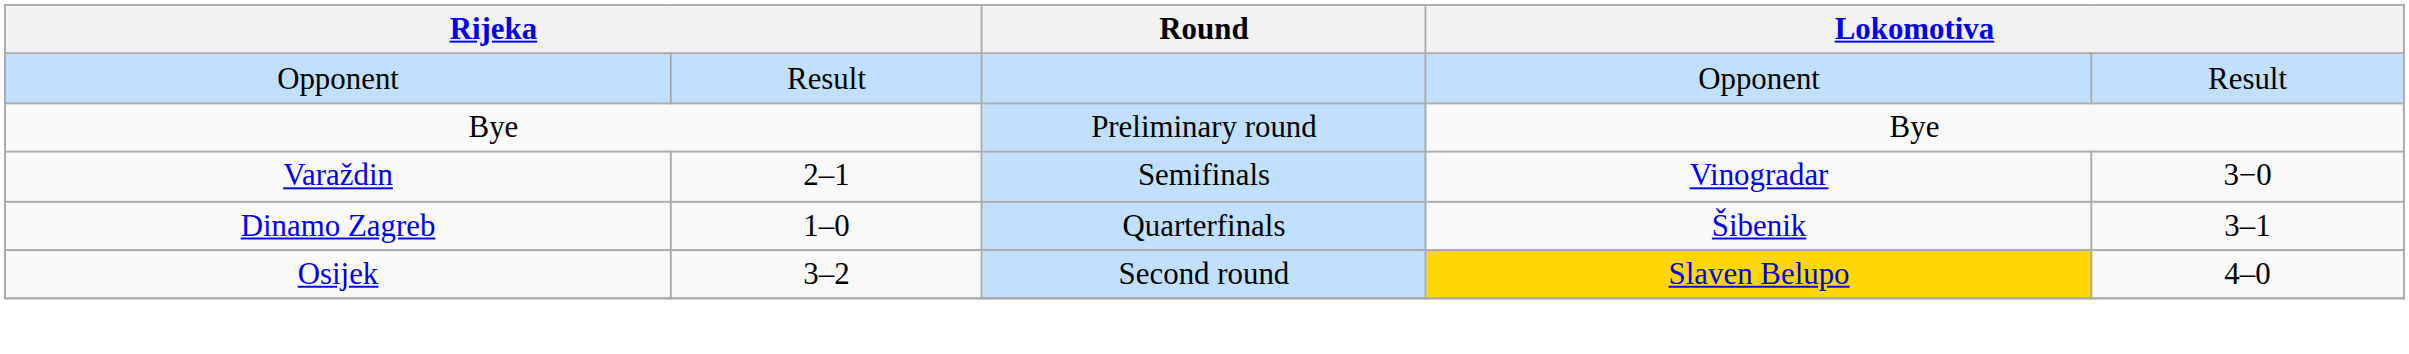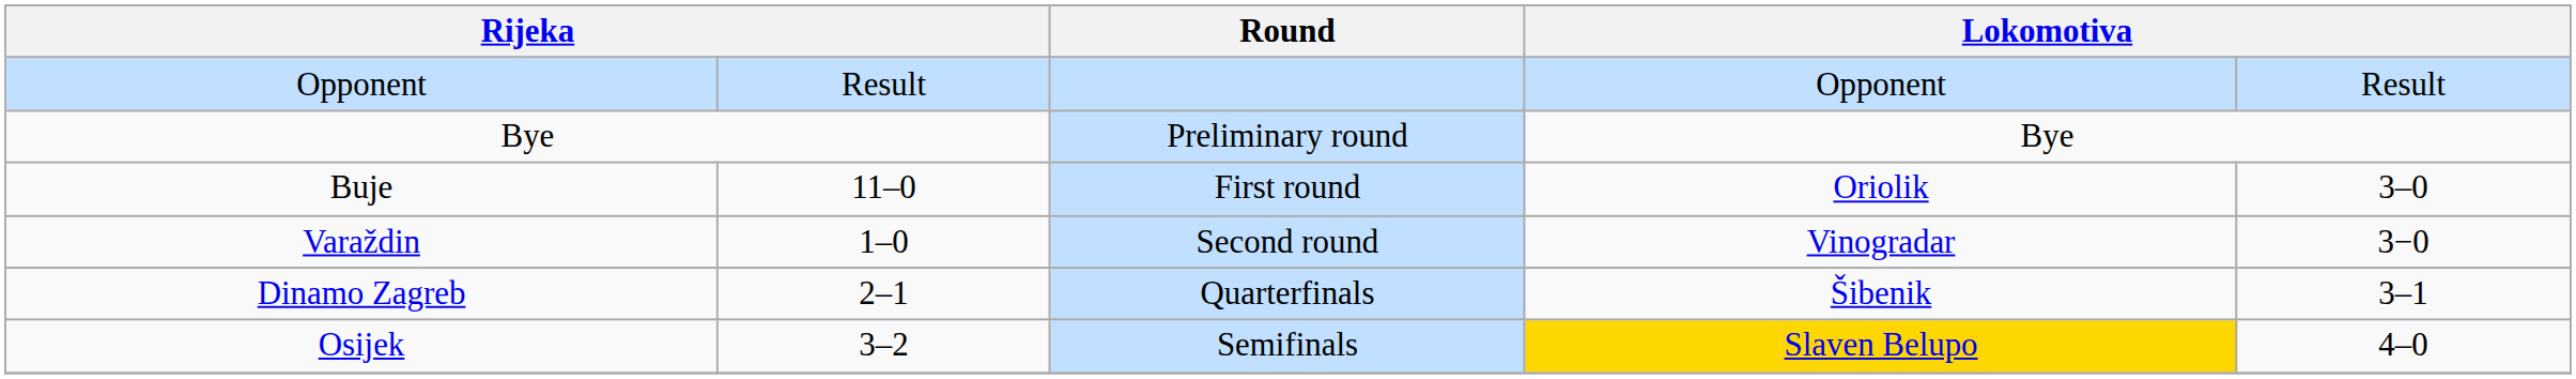 <table class="wikitable" style="text-align: center;">
 <tr>
 <th colspan=2><a href='#'>Rijeka</a></th>
 <th>Round</th>
 <th colspan=2><a href='#'>Lokomotiva</a></th>
 </tr>
 <tr bgcolor=#c1e0ff>
 <td width=15%>Opponent</td>
 <td width=7%>Result</td>
 <td width=10%></td>
 <td width=15%>Opponent</td>
 <td width=7%>Result</td>
 </tr>
 <tr>
 <td rowspan=1 colspan=2 align=center>Bye</td>
 <td rowspan=1 bgcolor=#c1e0ff>Preliminary round</td>
 <td rowspan=1 colspan=2 align=center>Bye</td>
 </tr>
 <tr>
+<td rowspan=1 align=center>Buje</td>
+<td>11–0</td>
+<td rowspan=1 bgcolor=#c1e0ff>First round</td>
+<td rowspan=1 align=center><a href='#'>Oriolik</a></td>
+<td>3–0</td>
+</tr>
+<tr>
 <td rowspan=1 align=center><a href='#'>Varaždin</a></td>
-<td>2–1</td>
-<td rowspan=1 bgcolor=#c1e0ff>Semifinals</td>
+<td>1–0</td>
+<td rowspan=1 bgcolor=#c1e0ff>Second round</td>
 <td rowspan=1 align=center><a href='#'>Vinogradar</a></td>
 <td>3−0</td>
 </tr>
 <tr>
 <td rowspan=1 align=center><a href='#'>Dinamo Zagreb</a></td>
-<td>1–0</td>
+<td>2–1</td>
 <td rowspan=1 bgcolor=#c1e0ff>Quarterfinals</td>
 <td rowspan=1 align=center><a href='#'>Šibenik</a></td>
 <td>3–1</td>
 </tr>
 <tr>
 <td rowspan=1 align=center><a href='#'>Osijek</a></td>
 <td>3–2</td>
-<td rowspan=1 bgcolor=#c1e0ff>Second round</td>
+<td rowspan=1 bgcolor=#c1e0ff>Semifinals</td>
 <td rowspan=1 align=center style="background: gold;"><a href='#'>Slaven Belupo</a></td>
 <td>4–0</td>
 </tr>
 <tr>
 </tr>
 </table>
